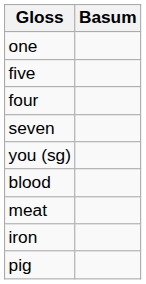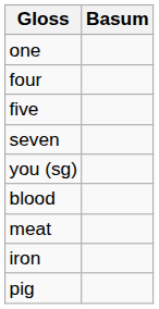 <table class="wikitable">
 <tr>
 <th>Gloss</th>
 <th>Basum</th>
 </tr>
 <tr>
 <td>one</td>
 <td></td>
 </tr>
 <tr>
-<td>five</td>
+<td>four</td>
 <td></td>
 </tr>
 <tr>
-<td>four</td>
+<td>five</td>
 <td></td>
 </tr>
 <tr>
 <td>seven</td>
 <td></td>
 </tr>
 <tr>
 <td>you (sg)</td>
 <td></td>
 </tr>
 <tr>
 <td>blood</td>
 <td></td>
 </tr>
 <tr>
 <td>meat</td>
 <td></td>
 </tr>
 <tr>
 <td>iron</td>
 <td></td>
 </tr>
 <tr>
 <td>pig</td>
 <td></td>
 </tr>
 </table>
